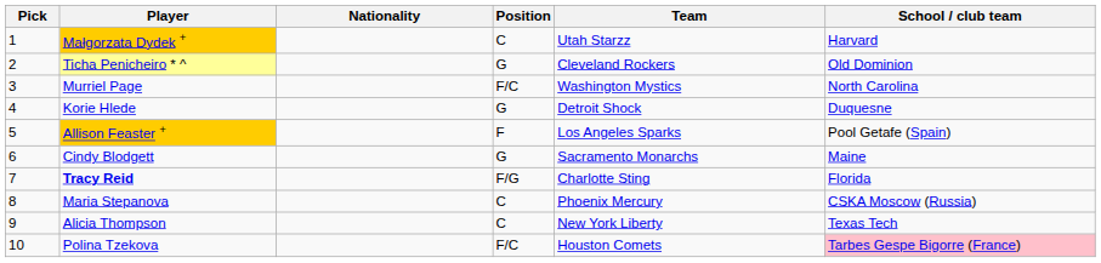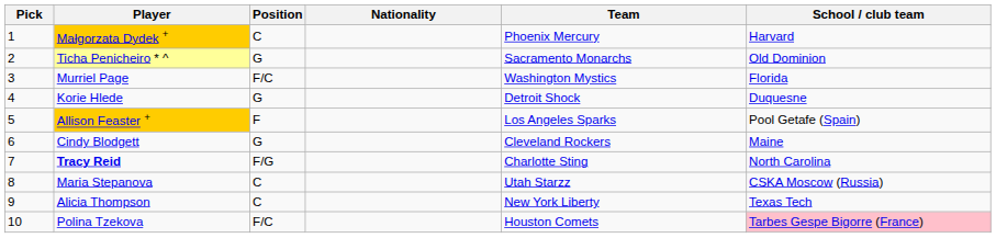 <table class="wikitable sortable">
 <tr>
 <th style="width:5%;">Pick</th>
 <th style="width:20%;">Player</th>
+<th style="width:5%;">Position</th>
 <th style="width:20%;">Nationality</th>
-<th style="width:5%;">Position</th>
 <th style="width:25%;">Team</th>
 <th style="width:25%;">School / club team</th>
 </tr>
 <tr>
 <td>1</td>
 <td bgcolor="#FFCC00"><a href='#'>Małgorzata Dydek</a> <sup>+</sup></td>
+<td>C</td>
 <td></td>
-<td>C</td>
-<td><a href='#'>Utah Starzz</a></td>
+<td><a href='#'>Phoenix Mercury</a></td>
 <td><a href='#'>Harvard</a></td>
 </tr>
 <tr>
 <td>2</td>
 <td bgcolor="#FFFF99"><a href='#'>Ticha Penicheiro</a> * ^</td>
+<td>G</td>
 <td></td>
-<td>G</td>
-<td><a href='#'>Cleveland Rockers</a></td>
+<td><a href='#'>Sacramento Monarchs</a></td>
 <td><a href='#'>Old Dominion</a></td>
 </tr>
 <tr>
 <td>3</td>
 <td><a href='#'>Murriel Page</a></td>
+<td>F/C</td>
 <td></td>
-<td>F/C</td>
 <td><a href='#'>Washington Mystics</a></td>
-<td><a href='#'>North Carolina</a></td>
+<td><a href='#'>Florida</a></td>
 </tr>
 <tr>
 <td>4</td>
 <td><a href='#'>Korie Hlede</a></td>
+<td>G</td>
 <td></td>
-<td>G</td>
 <td><a href='#'>Detroit Shock</a></td>
 <td><a href='#'>Duquesne</a></td>
 </tr>
 <tr>
 <td>5</td>
 <td bgcolor="#FFCC00"><a href='#'>Allison Feaster</a> <sup>+</sup></td>
+<td>F</td>
 <td></td>
-<td>F</td>
 <td><a href='#'>Los Angeles Sparks</a></td>
 <td>Pool Getafe (<a href='#'>Spain</a>)</td>
 </tr>
 <tr>
 <td>6</td>
 <td><a href='#'>Cindy Blodgett</a></td>
+<td>G</td>
 <td></td>
-<td>G</td>
-<td><a href='#'>Sacramento Monarchs</a></td>
+<td><a href='#'>Cleveland Rockers</a></td>
 <td><a href='#'>Maine</a></td>
 </tr>
 <tr>
 <td>7</td>
 <td><strong><a href='#'>Tracy Reid</a></strong></td>
+<td>F/G</td>
 <td></td>
-<td>F/G</td>
 <td><a href='#'>Charlotte Sting</a></td>
-<td><a href='#'>Florida</a></td>
+<td><a href='#'>North Carolina</a></td>
 </tr>
 <tr>
 <td>8</td>
 <td><a href='#'>Maria Stepanova</a></td>
+<td>C</td>
 <td></td>
-<td>C</td>
-<td><a href='#'>Phoenix Mercury</a></td>
+<td><a href='#'>Utah Starzz</a></td>
 <td><a href='#'>CSKA Moscow</a> (<a href='#'>Russia</a>)</td>
 </tr>
 <tr>
 <td>9</td>
 <td><a href='#'>Alicia Thompson</a></td>
+<td>C</td>
 <td></td>
-<td>C</td>
 <td><a href='#'>New York Liberty</a></td>
 <td><a href='#'>Texas Tech</a></td>
 </tr>
 <tr>
 <td>10</td>
 <td><a href='#'>Polina Tzekova</a></td>
+<td>F/C</td>
 <td></td>
-<td>F/C</td>
 <td><a href='#'>Houston Comets</a></td>
 <td style="background: pink;"><a href='#'>Tarbes Gespe Bigorre</a> (<a href='#'>France</a>)</td>
 </tr>
 </table>
